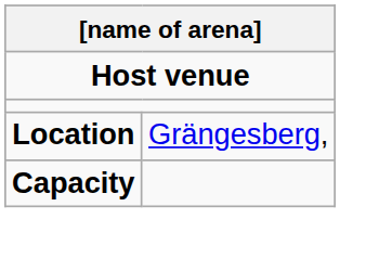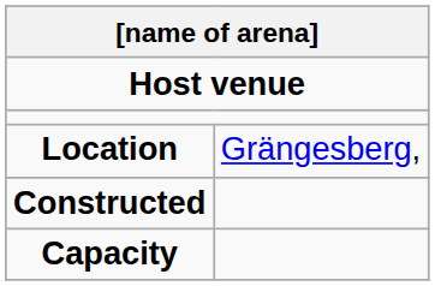 <table class="wikitable" style="float:left; margin-right:1em; text-align:center">
 <tr>
 <th colspan=2><small>[name of arena]</small></th>
 </tr>
 <tr>
 <td colspan=2><strong>Host venue</strong></td>
 </tr>
 <tr>
 <td colspan=2></td>
 </tr>
 <tr>
 <td><strong>Location</strong></td>
 <td><a href='#'>Grängesberg</a>, </td>
 </tr>
 <tr>
+<td><strong>Constructed</strong></td>
+<td></td>
+</tr>
+<tr>
 <td><strong>Capacity</strong></td>
 <td></td>
 </tr>
 </table>
